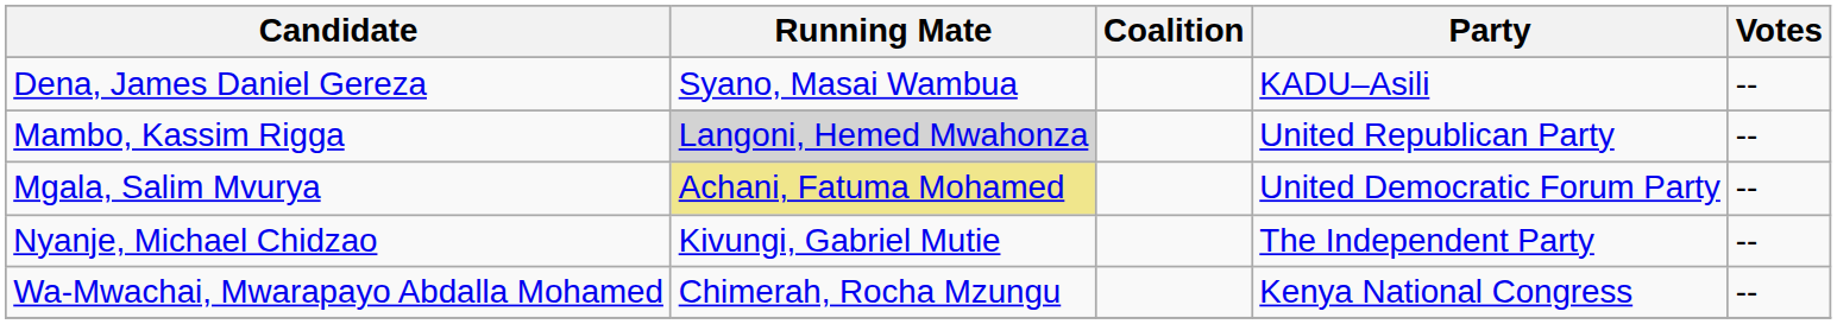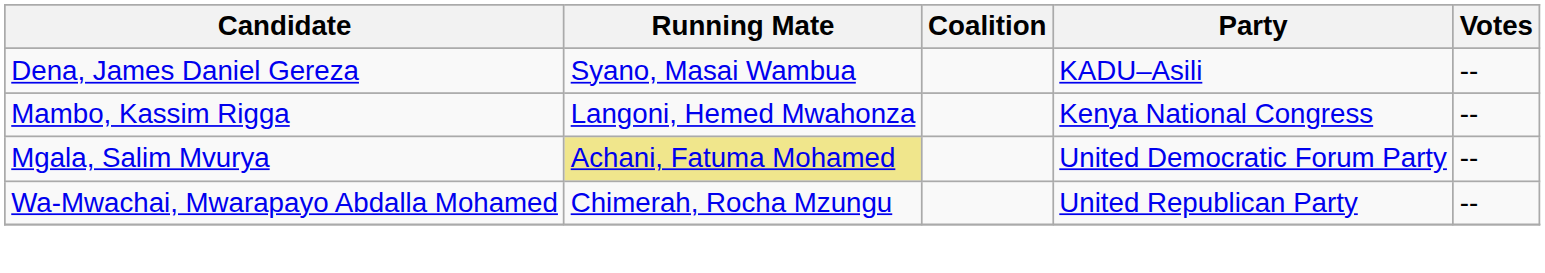 <table class="wikitable sortable">
 <tr>
 <th>Candidate</th>
 <th>Running Mate</th>
 <th>Coalition</th>
 <th>Party</th>
 <th>Votes</th>
 </tr>
 <tr>
 <td><a href='#'>Dena, James Daniel Gereza</a></td>
 <td><a href='#'>Syano, Masai Wambua</a></td>
 <td></td>
 <td><a href='#'>KADU–Asili</a></td>
 <td>--</td>
 </tr>
 <tr>
 <td><a href='#'>Mambo, Kassim Rigga</a></td>
-<td style="background: lightgrey;"><a href='#'>Langoni, Hemed Mwahonza</a></td>
+<td><a href='#'>Langoni, Hemed Mwahonza</a></td>
 <td></td>
-<td><a href='#'>United Republican Party</a></td>
+<td><a href='#'>Kenya National Congress</a></td>
 <td>--</td>
 </tr>
 <tr>
 <td><a href='#'>Mgala, Salim Mvurya</a></td>
 <td style="background: khaki;"><a href='#'>Achani, Fatuma Mohamed</a></td>
 <td></td>
 <td><a href='#'>United Democratic Forum Party</a></td>
 <td>--</td>
 </tr>
 <tr>
-<td><a href='#'>Nyanje, Michael Chidzao</a></td>
-<td><a href='#'>Kivungi, Gabriel Mutie</a></td>
-<td></td>
-<td><a href='#'>The Independent Party</a></td>
-<td>--</td>
-</tr>
-<tr>
 <td><a href='#'>Wa-Mwachai, Mwarapayo Abdalla Mohamed</a></td>
 <td><a href='#'>Chimerah, Rocha Mzungu</a></td>
 <td></td>
-<td><a href='#'>Kenya National Congress</a></td>
+<td><a href='#'>United Republican Party</a></td>
 <td>--</td>
 </tr>
 <tr>
 </tr>
 </table>
